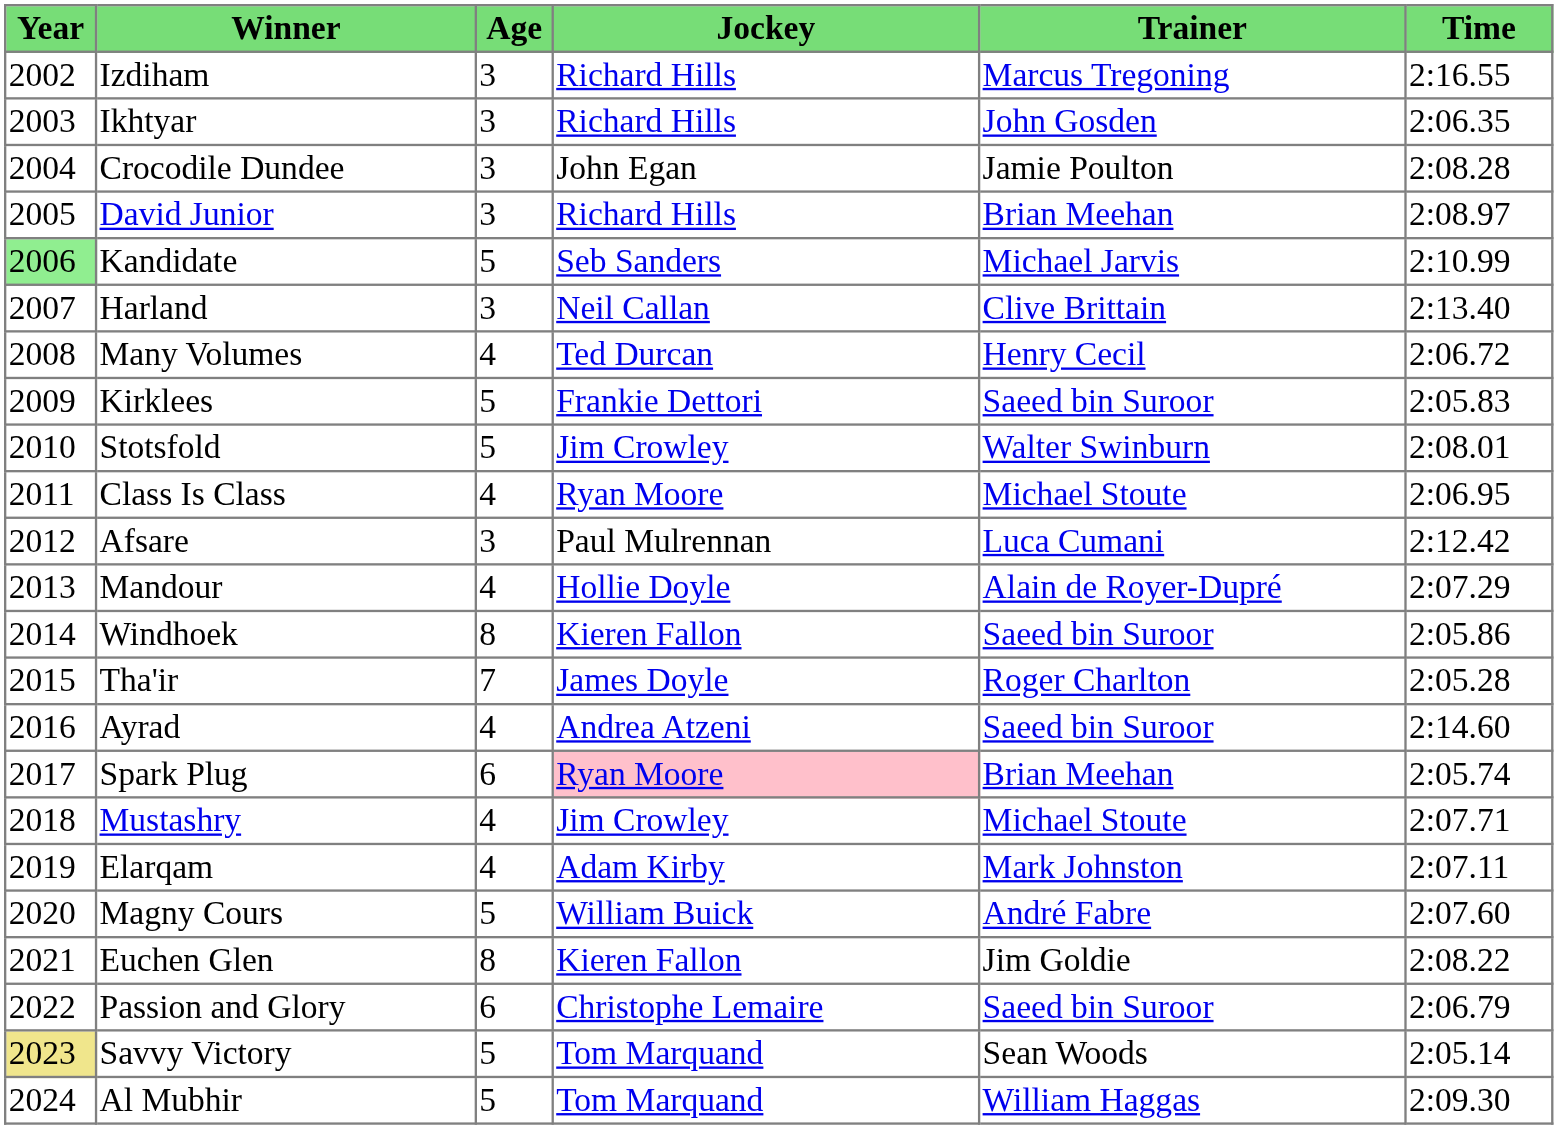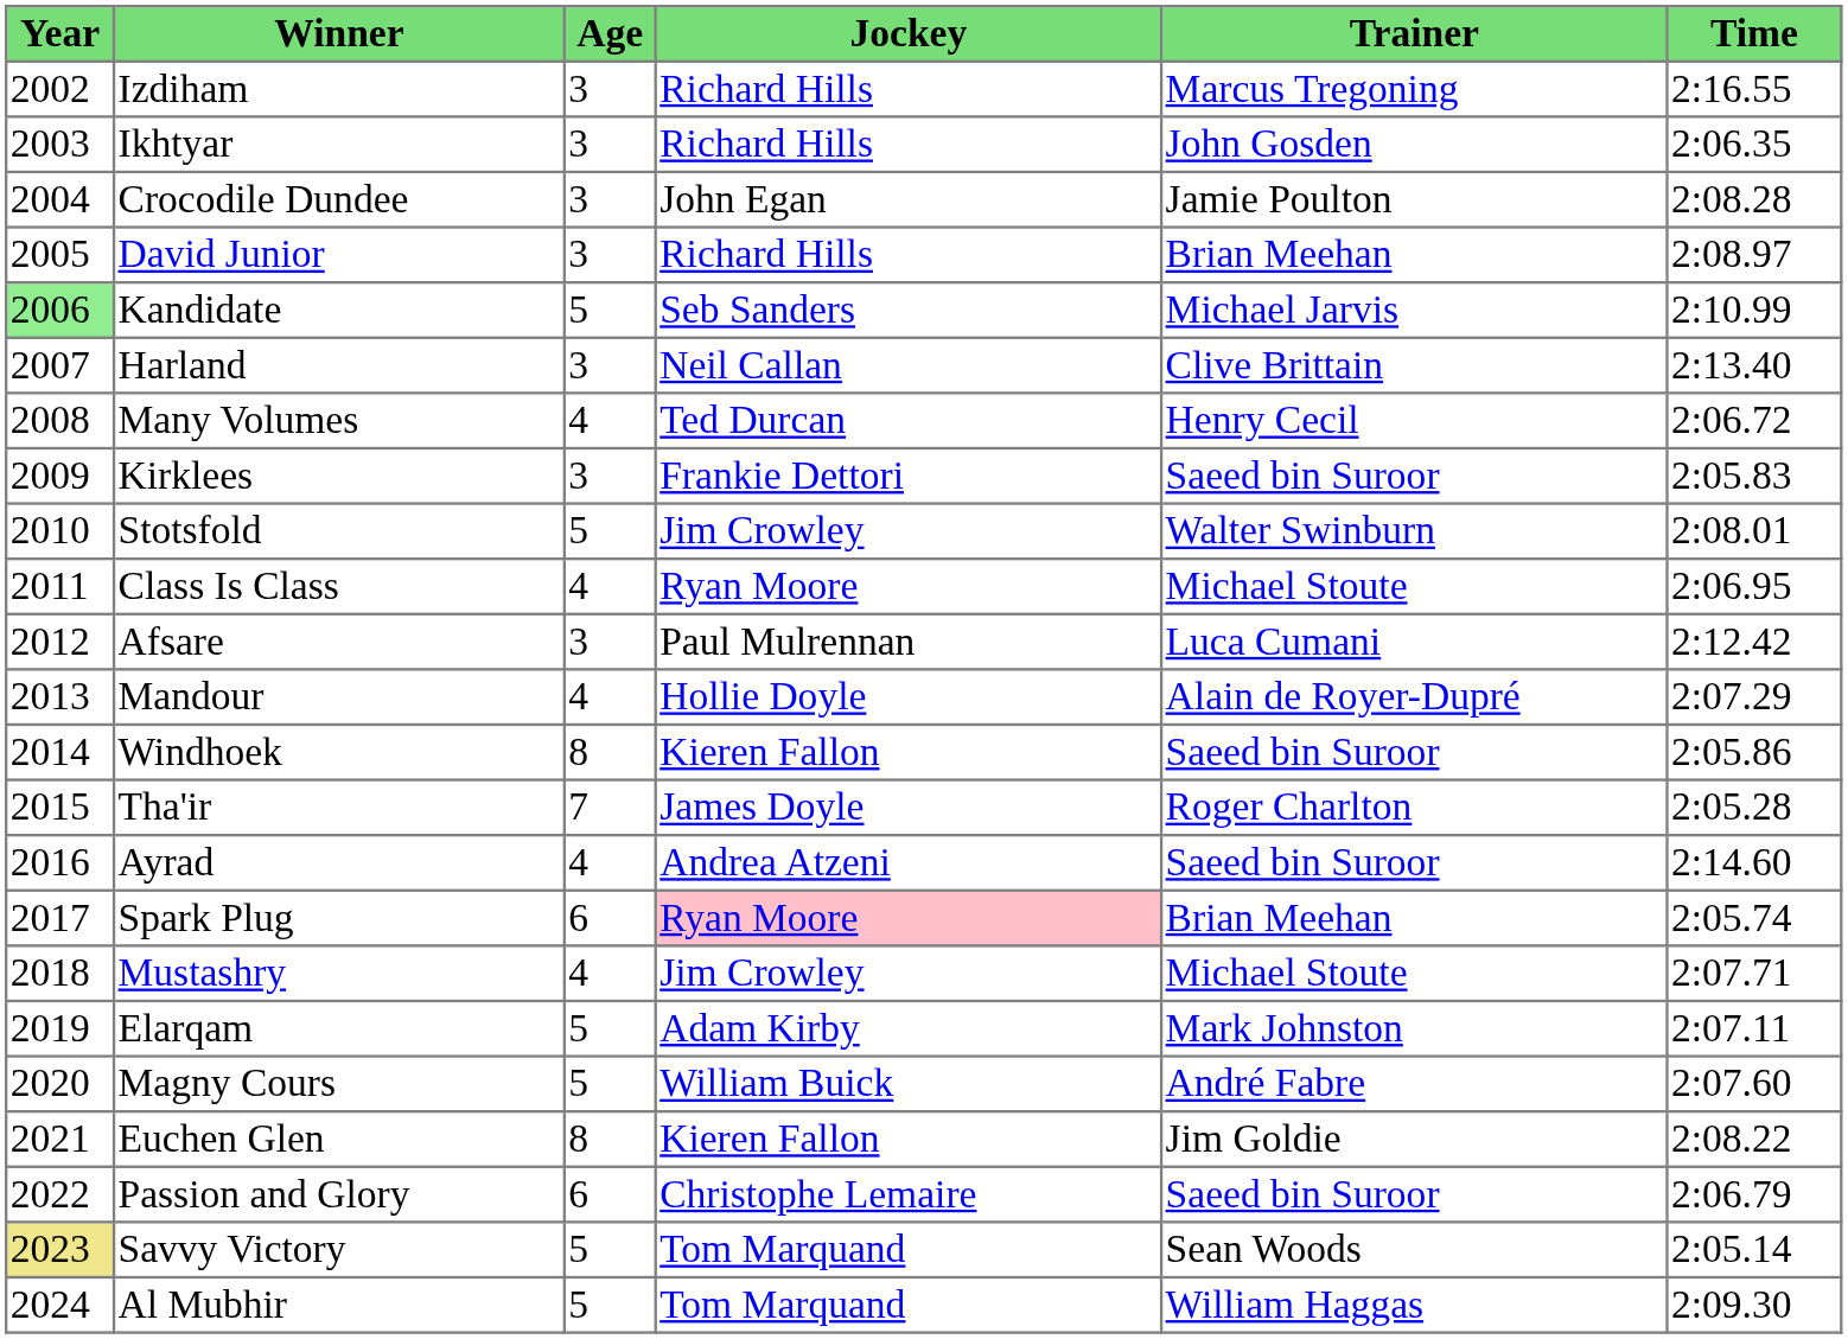 <table class = "sortable" | border="1" style="border-collapse: collapse; font-size:90%">
 <tr bgcolor="#77dd77" align="center">
 <th style="width:36px"><strong>Year</strong></th>
 <th style="width:160px"><strong>Winner</strong></th>
 <th style="width:30px"><strong>Age</strong></th>
 <th style="width:180px"><strong>Jockey</strong></th>
 <th style="width:180px"><strong>Trainer</strong></th>
 <th style="width:60px"><strong>Time</strong></th>
 </tr>
 <tr>
 <td>2002</td>
 <td>Izdiham</td>
 <td>3</td>
 <td><a href='#'>Richard Hills</a></td>
 <td><a href='#'>Marcus Tregoning</a></td>
 <td>2:16.55</td>
 </tr>
 <tr>
 <td>2003</td>
 <td>Ikhtyar</td>
 <td>3</td>
 <td><a href='#'>Richard Hills</a></td>
 <td><a href='#'>John Gosden</a></td>
 <td>2:06.35</td>
 </tr>
 <tr>
 <td>2004</td>
 <td>Crocodile Dundee</td>
 <td>3</td>
 <td>John Egan</td>
 <td>Jamie Poulton</td>
 <td>2:08.28</td>
 </tr>
 <tr>
 <td>2005</td>
 <td><a href='#'>David Junior</a></td>
 <td>3</td>
 <td><a href='#'>Richard Hills</a></td>
 <td><a href='#'>Brian Meehan</a></td>
 <td>2:08.97</td>
 </tr>
 <tr>
 <td style="background: lightgreen;">2006</td>
 <td>Kandidate</td>
 <td>5</td>
 <td><a href='#'>Seb Sanders</a></td>
 <td><a href='#'>Michael Jarvis</a></td>
 <td>2:10.99</td>
 </tr>
 <tr>
 <td>2007</td>
 <td>Harland</td>
 <td>3</td>
 <td><a href='#'>Neil Callan</a></td>
 <td><a href='#'>Clive Brittain</a></td>
 <td>2:13.40</td>
 </tr>
 <tr>
 <td>2008</td>
 <td>Many Volumes</td>
 <td>4</td>
 <td><a href='#'>Ted Durcan</a></td>
 <td><a href='#'>Henry Cecil</a></td>
 <td>2:06.72</td>
 </tr>
 <tr>
 <td>2009</td>
 <td>Kirklees</td>
-<td>5</td>
+<td>3</td>
 <td><a href='#'>Frankie Dettori</a></td>
 <td><a href='#'>Saeed bin Suroor</a></td>
 <td>2:05.83</td>
 </tr>
 <tr>
 <td>2010</td>
 <td>Stotsfold</td>
 <td>5</td>
 <td><a href='#'>Jim Crowley</a></td>
 <td><a href='#'>Walter Swinburn</a></td>
 <td>2:08.01</td>
 </tr>
 <tr>
 <td>2011</td>
 <td>Class Is Class</td>
 <td>4</td>
 <td><a href='#'>Ryan Moore</a></td>
 <td><a href='#'>Michael Stoute</a></td>
 <td>2:06.95</td>
 </tr>
 <tr>
 <td>2012</td>
 <td>Afsare</td>
 <td>3</td>
 <td>Paul Mulrennan</td>
 <td><a href='#'>Luca Cumani</a></td>
 <td>2:12.42</td>
 </tr>
 <tr>
 <td>2013</td>
 <td>Mandour</td>
 <td>4</td>
 <td><a href='#'>Hollie Doyle</a></td>
 <td><a href='#'>Alain de Royer-Dupré</a></td>
 <td>2:07.29</td>
 </tr>
 <tr>
 <td>2014</td>
 <td>Windhoek</td>
 <td>8</td>
 <td><a href='#'>Kieren Fallon</a></td>
 <td><a href='#'>Saeed bin Suroor</a></td>
 <td>2:05.86</td>
 </tr>
 <tr>
 <td>2015</td>
 <td>Tha'ir</td>
 <td>7</td>
 <td><a href='#'>James Doyle</a></td>
 <td><a href='#'>Roger Charlton</a></td>
 <td>2:05.28</td>
 </tr>
 <tr>
 <td>2016</td>
 <td>Ayrad</td>
 <td>4</td>
 <td><a href='#'>Andrea Atzeni</a></td>
 <td><a href='#'>Saeed bin Suroor</a></td>
 <td>2:14.60</td>
 </tr>
 <tr>
 <td>2017</td>
 <td>Spark Plug</td>
 <td>6</td>
 <td style="background: pink;"><a href='#'>Ryan Moore</a></td>
 <td><a href='#'>Brian Meehan</a></td>
 <td>2:05.74</td>
 </tr>
 <tr>
 <td>2018</td>
 <td><a href='#'>Mustashry</a></td>
 <td>4</td>
 <td><a href='#'>Jim Crowley</a></td>
 <td><a href='#'>Michael Stoute</a></td>
 <td>2:07.71</td>
 </tr>
 <tr>
 <td>2019</td>
 <td>Elarqam</td>
-<td>4</td>
+<td>5</td>
 <td><a href='#'>Adam Kirby</a></td>
 <td><a href='#'>Mark Johnston</a></td>
 <td>2:07.11</td>
 </tr>
 <tr>
 <td>2020</td>
 <td>Magny Cours</td>
 <td>5</td>
 <td><a href='#'>William Buick</a></td>
 <td><a href='#'>André Fabre</a></td>
 <td>2:07.60</td>
 </tr>
 <tr>
 <td>2021</td>
 <td>Euchen Glen</td>
 <td>8</td>
 <td><a href='#'>Kieren Fallon</a></td>
 <td>Jim Goldie</td>
 <td>2:08.22</td>
 </tr>
 <tr>
 <td>2022</td>
 <td>Passion and Glory</td>
 <td>6</td>
 <td><a href='#'>Christophe Lemaire</a></td>
 <td><a href='#'>Saeed bin Suroor</a></td>
 <td>2:06.79</td>
 </tr>
 <tr>
 <td style="background: khaki;">2023</td>
 <td>Savvy Victory</td>
 <td>5</td>
 <td><a href='#'>Tom Marquand</a></td>
 <td>Sean Woods</td>
 <td>2:05.14</td>
 </tr>
 <tr>
 <td>2024</td>
 <td>Al Mubhir</td>
 <td>5</td>
 <td><a href='#'>Tom Marquand</a></td>
 <td><a href='#'>William Haggas</a></td>
 <td>2:09.30</td>
 </tr>
 </table>
